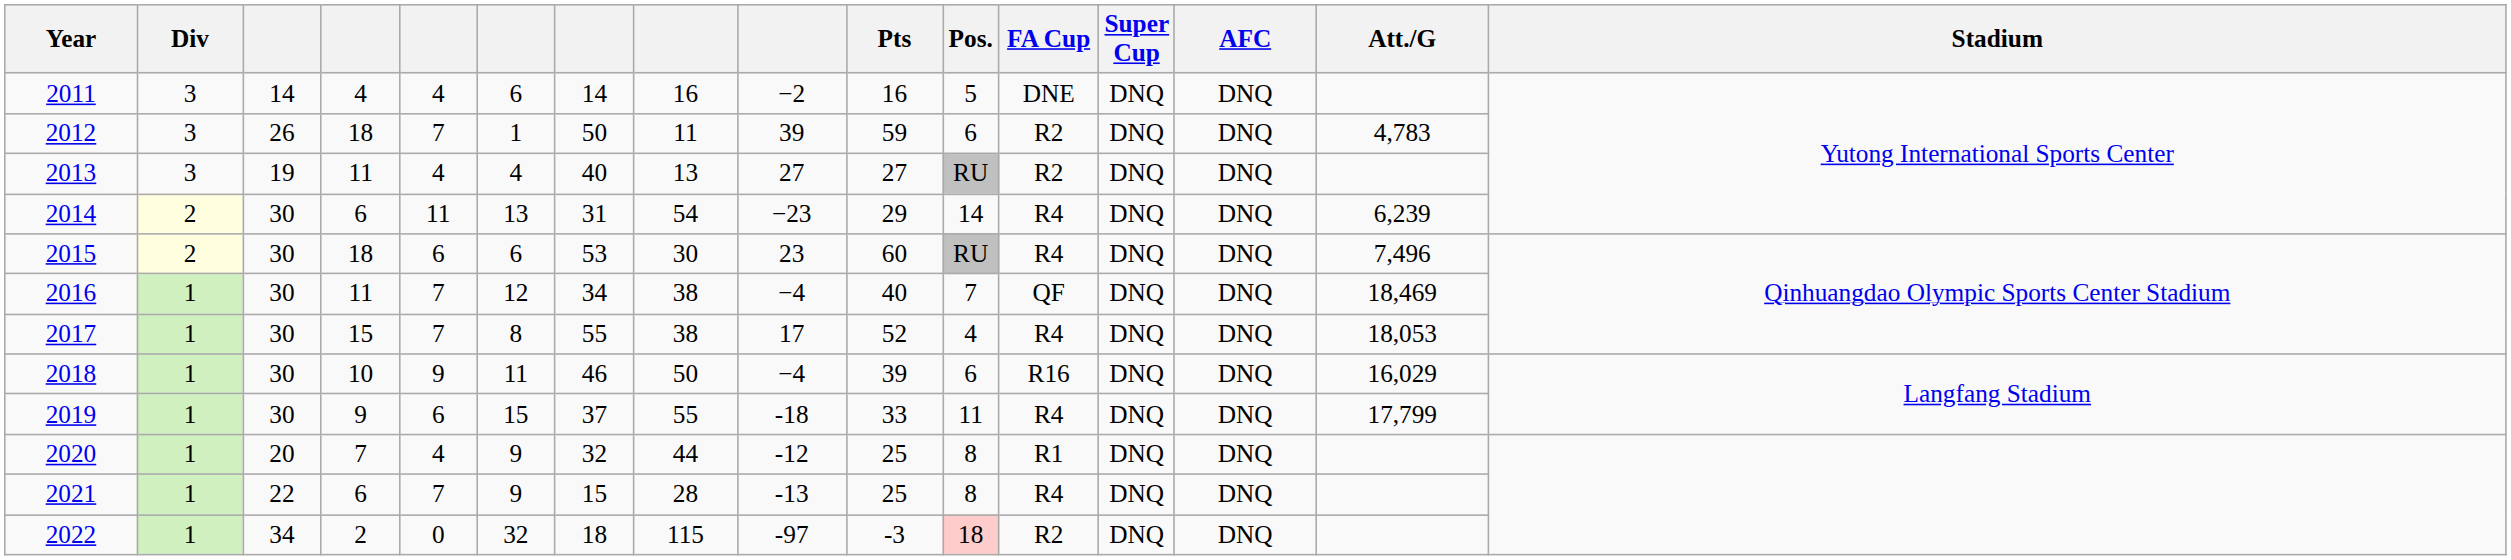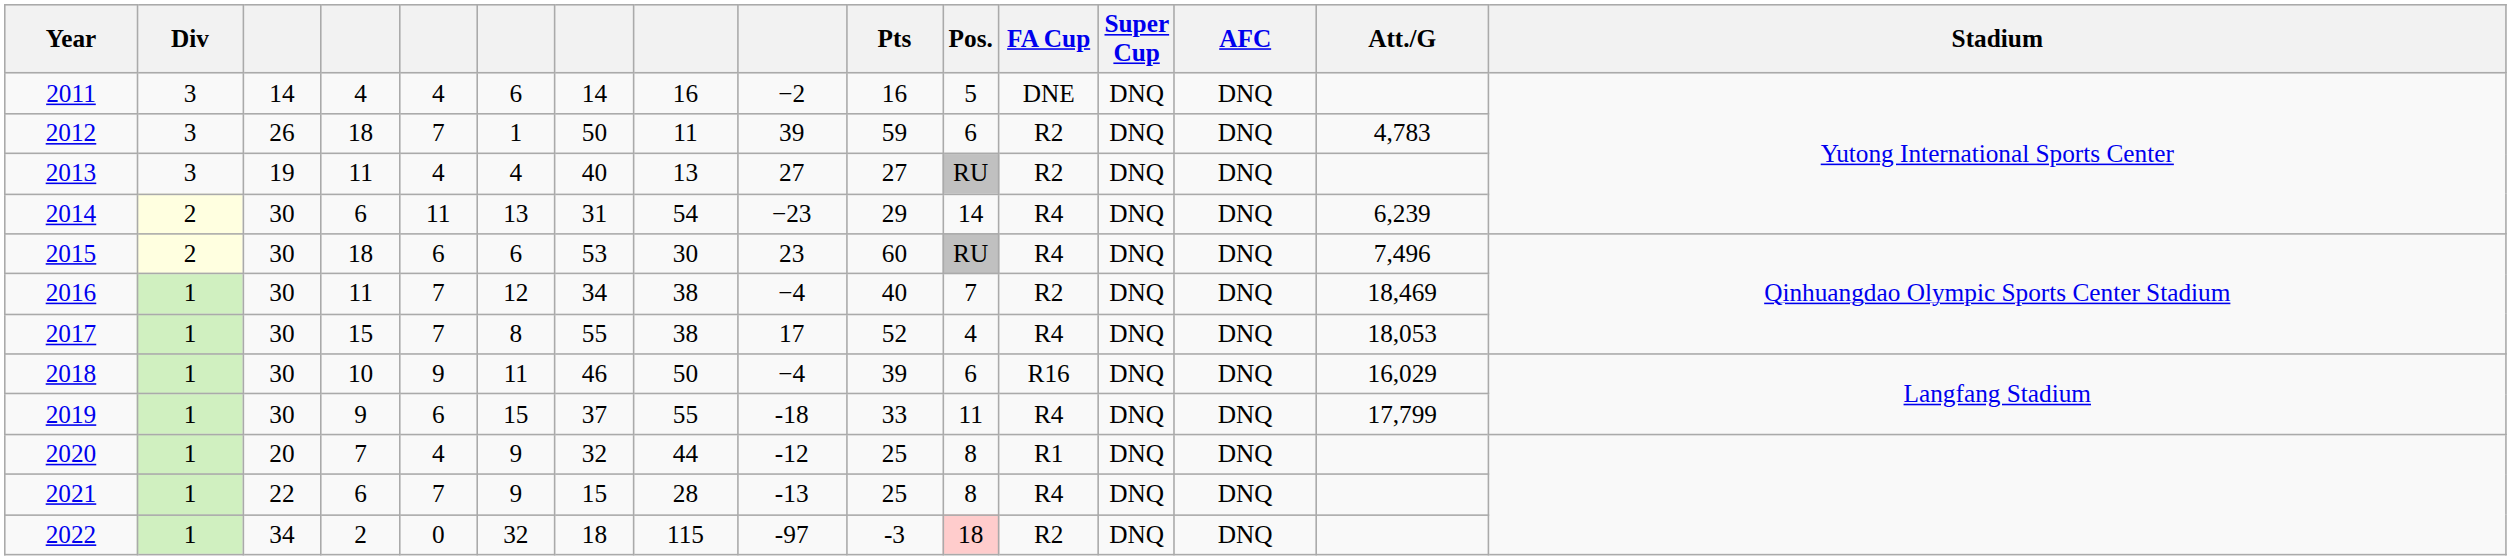 <table class="wikitable sortable" width=100% style=text-align:Center>
 <tr>
 <th>Year</th>
 <th>Div</th>
 <th></th>
 <th></th>
 <th></th>
 <th></th>
 <th></th>
 <th></th>
 <th></th>
 <th>Pts</th>
 <th width=2%>Pos.</th>
 <th width=4%><a href='#'>FA Cup</a></th>
 <th width=2%><a href='#'>Super Cup</a></th>
 <th><a href='#'>AFC</a></th>
 <th>Att./G</th>
 <th>Stadium</th>
 </tr>
 <tr>
 <td><a href='#'>2011</a></td>
 <td>3</td>
 <td>14</td>
 <td>4</td>
 <td>4</td>
 <td>6</td>
 <td>14</td>
 <td>16</td>
 <td>−2</td>
 <td>16</td>
 <td>5 </td>
 <td>DNE</td>
 <td>DNQ</td>
 <td>DNQ</td>
 <td></td>
 <td style="text-align:center;" rowspan="4"><a href='#'>Yutong International Sports Center</a></td>
 </tr>
 <tr>
 <td><a href='#'>2012</a></td>
 <td>3</td>
 <td>26</td>
 <td>18</td>
 <td>7</td>
 <td>1</td>
 <td>50</td>
 <td>11</td>
 <td>39</td>
 <td>59 </td>
 <td>6</td>
 <td>R2</td>
 <td>DNQ</td>
 <td>DNQ</td>
 <td>4,783</td>
 </tr>
 <tr>
 <td><a href='#'>2013</a></td>
 <td>3</td>
 <td>19</td>
 <td>11</td>
 <td>4</td>
 <td>4</td>
 <td>40</td>
 <td>13</td>
 <td>27</td>
 <td>27 </td>
 <td bgcolor=silver>RU</td>
 <td>R2</td>
 <td>DNQ</td>
 <td>DNQ</td>
 <td></td>
 </tr>
 <tr>
 <td><a href='#'>2014</a></td>
 <td bgcolor=#FFFFE0>2</td>
 <td>30</td>
 <td>6</td>
 <td>11</td>
 <td>13</td>
 <td>31</td>
 <td>54</td>
 <td>−23</td>
 <td>29</td>
 <td>14</td>
 <td>R4</td>
 <td>DNQ</td>
 <td>DNQ</td>
 <td>6,239</td>
 </tr>
 <tr>
 <td><a href='#'>2015</a></td>
 <td bgcolor=#FFFFE0>2</td>
 <td>30</td>
 <td>18</td>
 <td>6</td>
 <td>6</td>
 <td>53</td>
 <td>30</td>
 <td>23</td>
 <td>60</td>
 <td bgcolor=silver>RU</td>
 <td>R4</td>
 <td>DNQ</td>
 <td>DNQ</td>
 <td>7,496</td>
 <td style="text-align:center;" rowspan="3"><a href='#'>Qinhuangdao Olympic Sports Center Stadium</a></td>
 </tr>
 <tr>
 <td><a href='#'>2016</a></td>
 <td bgcolor=#D0F0C0>1</td>
 <td>30</td>
 <td>11</td>
 <td>7</td>
 <td>12</td>
 <td>34</td>
 <td>38</td>
 <td>−4</td>
 <td>40</td>
 <td>7</td>
-<td>QF</td>
+<td>R2</td>
 <td>DNQ</td>
 <td>DNQ</td>
 <td>18,469</td>
 </tr>
 <tr>
 <td><a href='#'>2017</a></td>
 <td bgcolor=#D0F0C0>1</td>
 <td>30</td>
 <td>15</td>
 <td>7</td>
 <td>8</td>
 <td>55</td>
 <td>38</td>
 <td>17</td>
 <td>52</td>
 <td>4</td>
 <td>R4</td>
 <td>DNQ</td>
 <td>DNQ</td>
 <td>18,053</td>
 </tr>
 <tr>
 <td><a href='#'>2018</a></td>
 <td bgcolor=#D0F0C0>1</td>
 <td>30</td>
 <td>10</td>
 <td>9</td>
 <td>11</td>
 <td>46</td>
 <td>50</td>
 <td>−4</td>
 <td>39</td>
 <td>6</td>
 <td>R16</td>
 <td>DNQ</td>
 <td>DNQ</td>
 <td>16,029</td>
 <td style="text-align:center;" rowspan="2"><a href='#'>Langfang Stadium</a></td>
 </tr>
 <tr>
 <td><a href='#'>2019</a></td>
 <td bgcolor=#D0F0C0>1</td>
 <td>30</td>
 <td>9</td>
 <td>6</td>
 <td>15</td>
 <td>37</td>
 <td>55</td>
 <td>-18</td>
 <td>33</td>
 <td>11</td>
 <td>R4</td>
 <td>DNQ</td>
 <td>DNQ</td>
 <td>17,799</td>
 </tr>
 <tr>
 <td><a href='#'>2020</a></td>
 <td bgcolor=#D0F0C0>1</td>
 <td>20</td>
 <td>7</td>
 <td>4</td>
 <td>9</td>
 <td>32</td>
 <td>44</td>
 <td>-12</td>
 <td>25</td>
 <td>8</td>
 <td>R1</td>
 <td>DNQ</td>
 <td>DNQ</td>
 <td></td>
 </tr>
 <tr>
 <td><a href='#'>2021</a></td>
 <td bgcolor=#D0F0C0>1</td>
 <td>22</td>
 <td>6</td>
 <td>7</td>
 <td>9</td>
 <td>15</td>
 <td>28</td>
 <td>-13</td>
 <td>25</td>
 <td>8</td>
 <td>R4</td>
 <td>DNQ</td>
 <td>DNQ</td>
 <td></td>
 </tr>
 <tr>
 <td><a href='#'>2022</a></td>
 <td bgcolor=#D0F0C0>1</td>
 <td>34</td>
 <td>2</td>
 <td>0</td>
 <td>32</td>
 <td>18</td>
 <td>115</td>
 <td>-97</td>
 <td>-3</td>
 <td bgcolor="#ffcccc">18</td>
 <td>R2</td>
 <td>DNQ</td>
 <td>DNQ</td>
 <td></td>
 </tr>
 </table>
